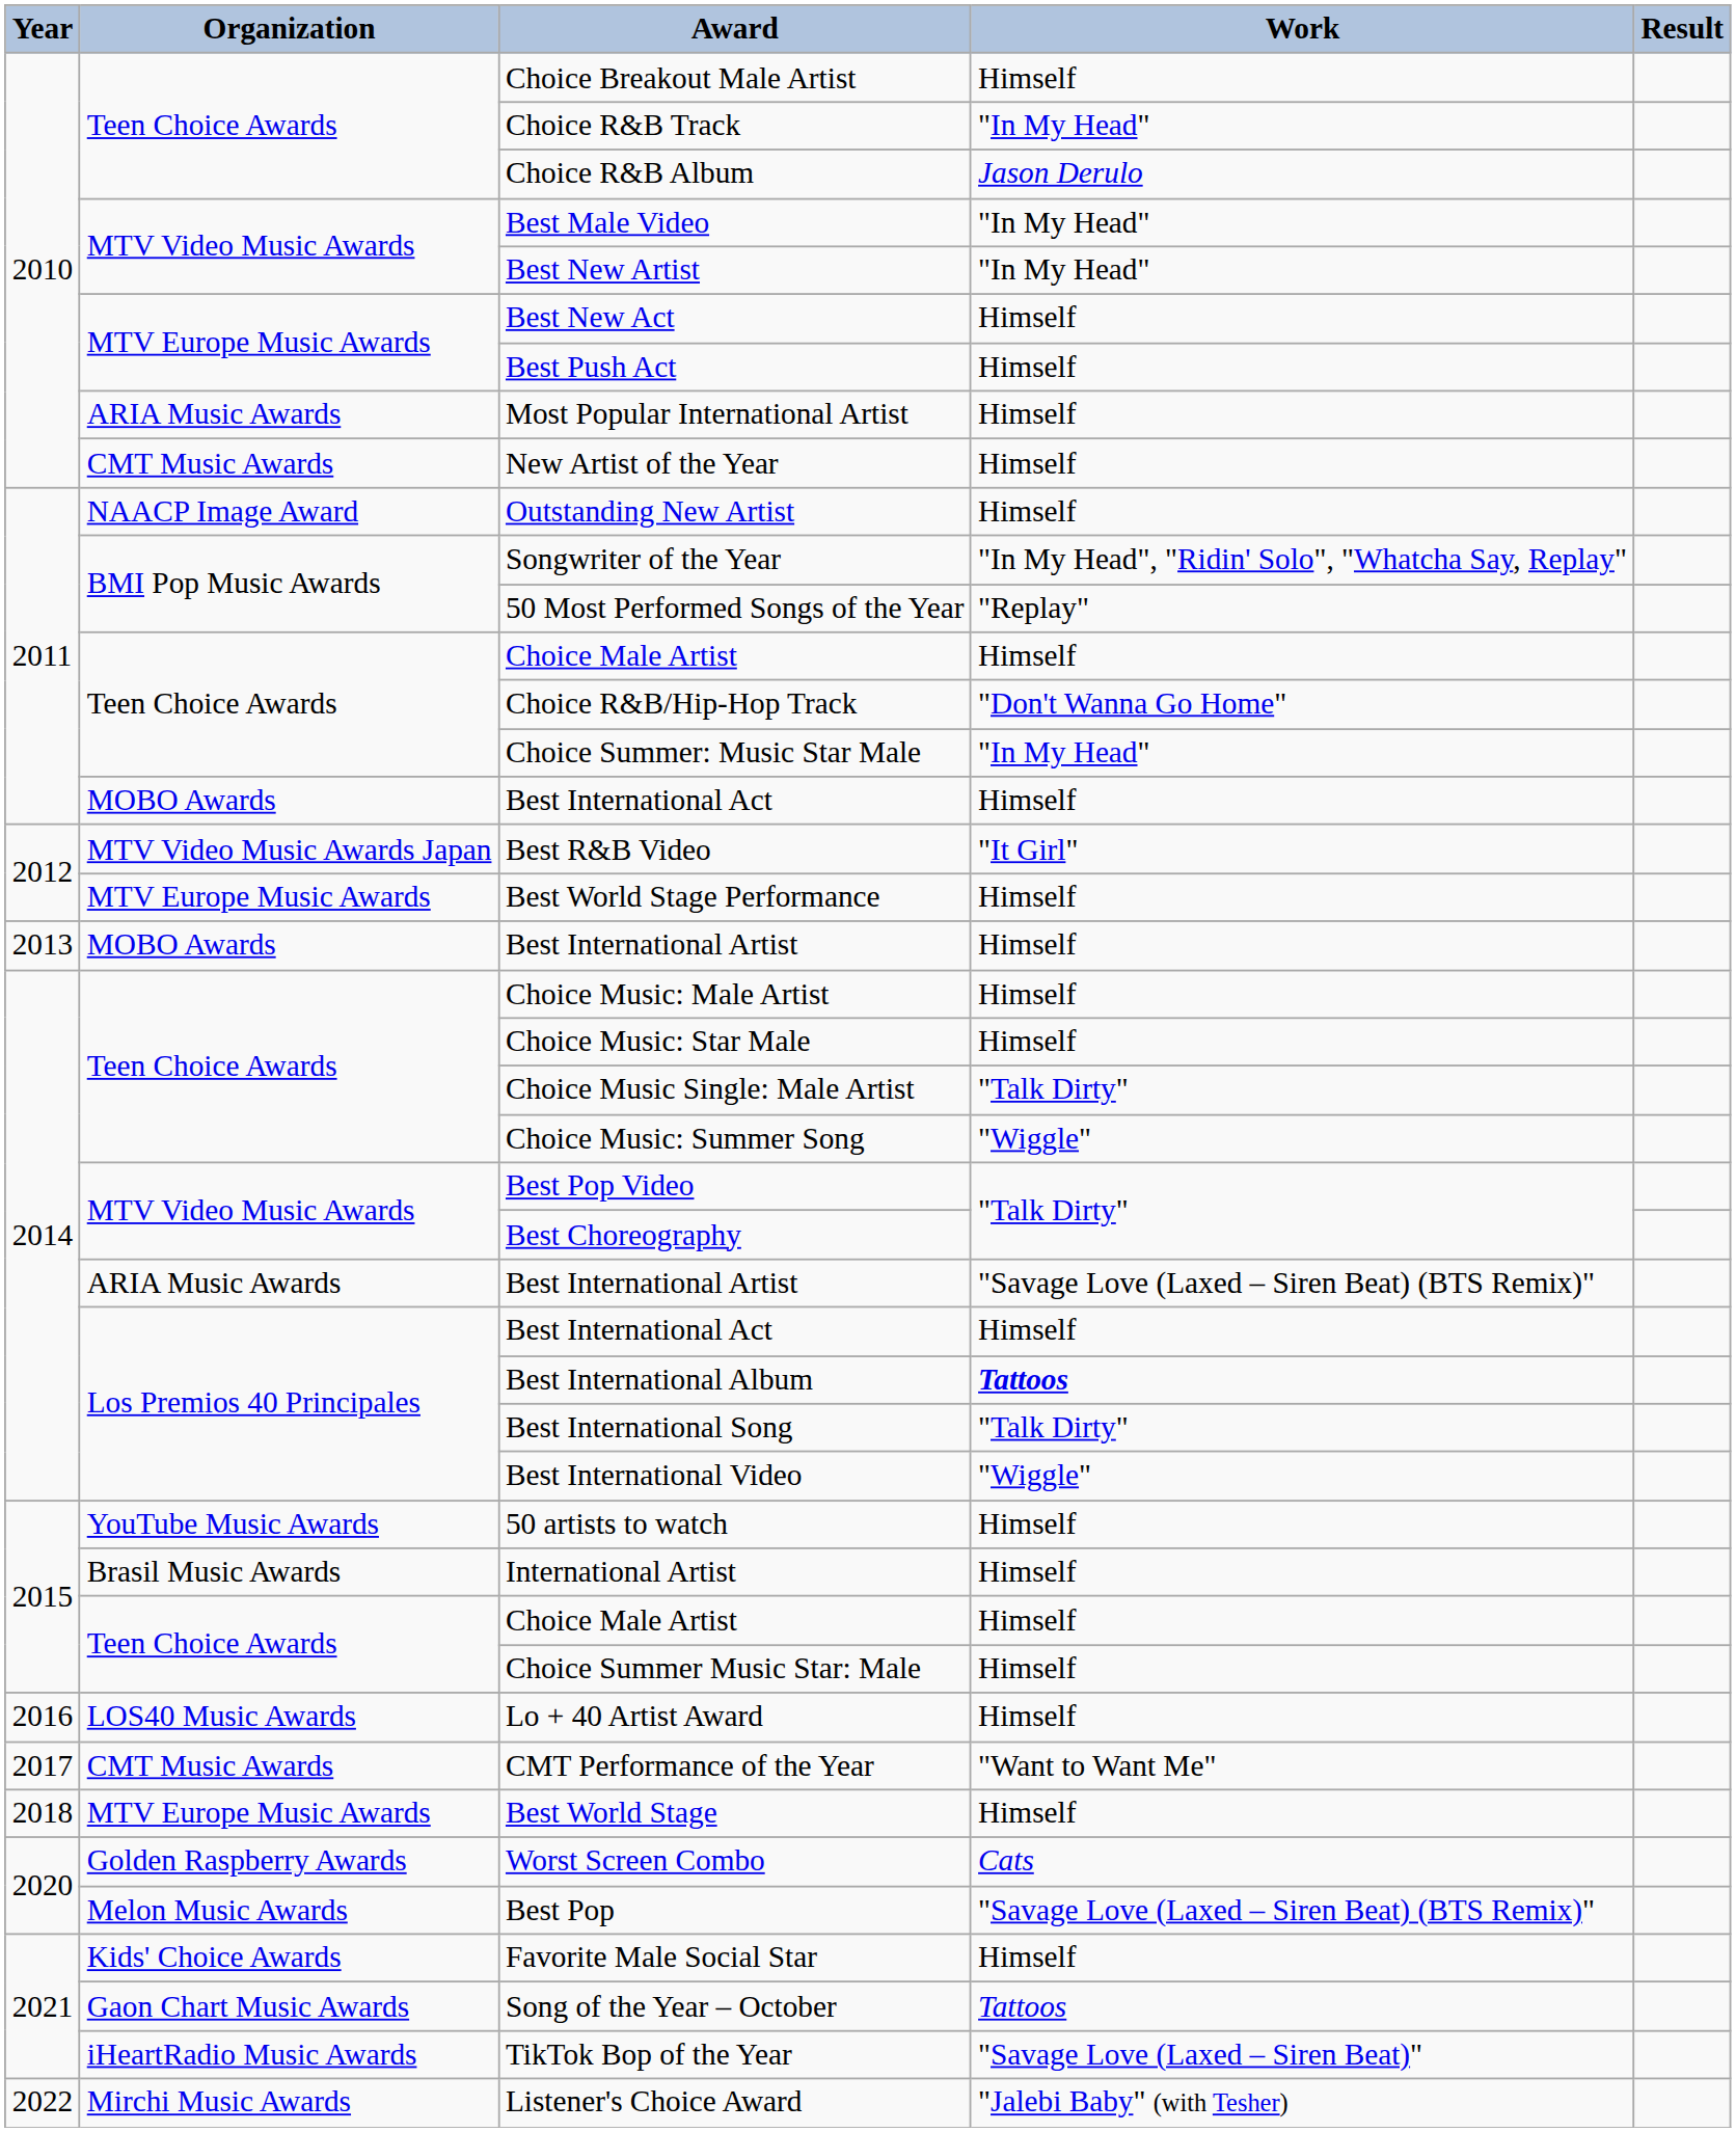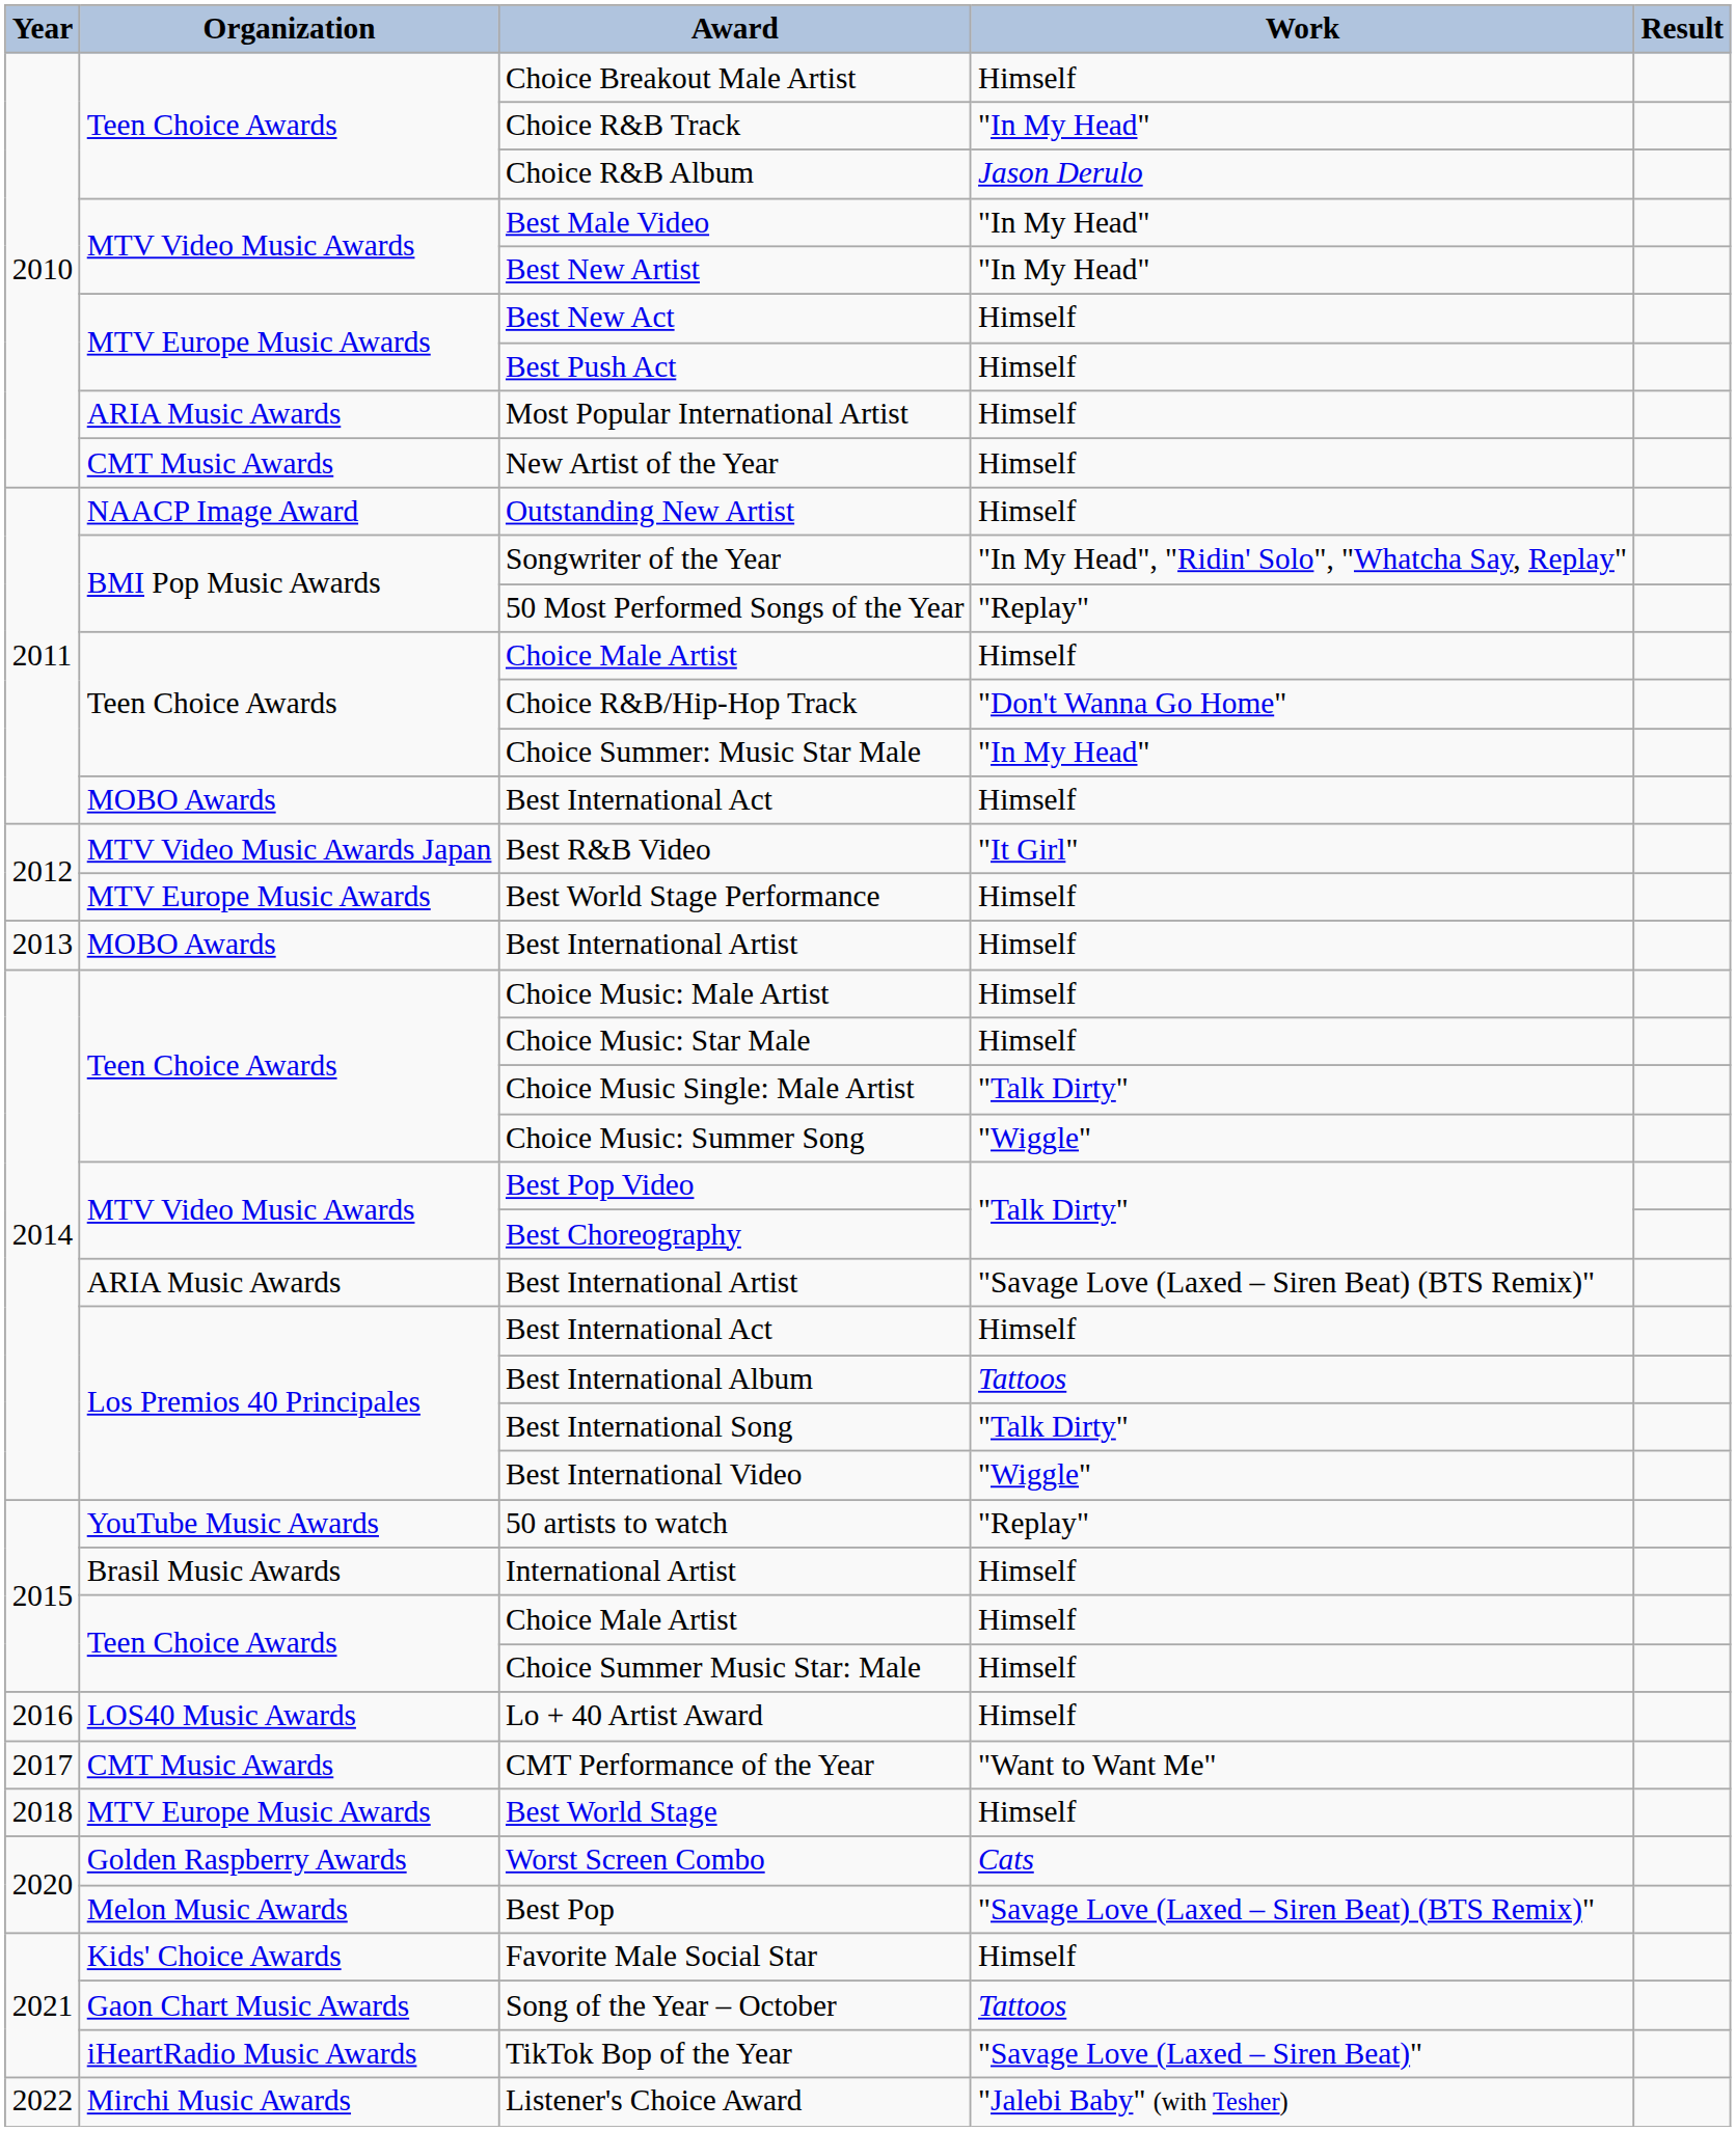 <table class="wikitable sortable">
 <tr>
 <th style="background:#B0C4DE;">Year</th>
 <th style="background:#B0C4DE;">Organization</th>
 <th style="background:#B0C4DE;">Award</th>
 <th style="background:#B0C4DE;">Work</th>
 <th style="background:#B0C4DE;">Result</th>
 </tr>
 <tr>
 <td rowspan="9">2010</td>
 <td rowspan="3"><a href='#'>Teen Choice Awards</a></td>
 <td>Choice Breakout Male Artist</td>
 <td>Himself</td>
 <td></td>
 </tr>
 <tr>
 <td>Choice R&B Track</td>
 <td>"<a href='#'>In My Head</a>"</td>
 <td></td>
 </tr>
 <tr>
 <td>Choice R&B Album</td>
 <td><em><a href='#'>Jason Derulo</a></em></td>
 <td></td>
 </tr>
 <tr>
 <td rowspan="2"><a href='#'>MTV Video Music Awards</a></td>
 <td><a href='#'>Best Male Video</a></td>
 <td>"In My Head"</td>
 <td></td>
 </tr>
 <tr>
 <td><a href='#'>Best New Artist</a></td>
 <td>"In My Head"</td>
 <td></td>
 </tr>
 <tr>
 <td rowspan="2"><a href='#'>MTV Europe Music Awards</a></td>
 <td><a href='#'>Best New Act</a></td>
 <td>Himself</td>
 <td></td>
 </tr>
 <tr>
 <td><a href='#'>Best Push Act</a></td>
 <td>Himself</td>
 <td></td>
 </tr>
 <tr>
 <td><a href='#'>ARIA Music Awards</a></td>
 <td>Most Popular International Artist</td>
 <td>Himself</td>
 <td></td>
 </tr>
 <tr>
 <td><a href='#'>CMT Music Awards</a></td>
 <td>New Artist of the Year</td>
 <td>Himself</td>
 <td></td>
 </tr>
 <tr>
 <td rowspan="7">2011</td>
 <td><a href='#'>NAACP Image Award</a></td>
 <td><a href='#'>Outstanding New Artist</a></td>
 <td>Himself</td>
 <td></td>
 </tr>
 <tr>
 <td rowspan="2"><a href='#'>BMI</a> Pop Music Awards</td>
 <td>Songwriter of the Year</td>
 <td>"In My Head", "<a href='#'>Ridin' Solo</a>", "<a href='#'>Whatcha Say</a>, <a href='#'>Replay</a>"</td>
 <td></td>
 </tr>
 <tr>
 <td>50 Most Performed Songs of the Year</td>
 <td>"Replay"</td>
 <td></td>
 </tr>
 <tr>
 <td rowspan="3">Teen Choice Awards</td>
 <td><a href='#'>Choice Male Artist</a></td>
 <td>Himself</td>
 <td></td>
 </tr>
 <tr>
 <td>Choice R&B/Hip-Hop Track</td>
 <td>"<a href='#'>Don't Wanna Go Home</a>"</td>
 <td></td>
 </tr>
 <tr>
 <td>Choice Summer: Music Star Male</td>
 <td>"<a href='#'>In My Head</a>"</td>
 <td></td>
 </tr>
 <tr>
 <td><a href='#'>MOBO Awards</a></td>
 <td>Best International Act</td>
 <td>Himself</td>
 <td></td>
 </tr>
 <tr>
 <td rowspan="2">2012</td>
 <td><a href='#'>MTV Video Music Awards Japan</a></td>
 <td>Best R&B Video</td>
 <td>"<a href='#'>It Girl</a>"</td>
 <td></td>
 </tr>
 <tr>
 <td><a href='#'>MTV Europe Music Awards</a></td>
 <td>Best World Stage Performance</td>
 <td>Himself</td>
 <td></td>
 </tr>
 <tr>
 <td>2013</td>
 <td><a href='#'>MOBO Awards</a></td>
 <td>Best International Artist</td>
 <td>Himself</td>
 <td></td>
 </tr>
 <tr>
 <td rowspan="11">2014</td>
 <td rowspan="4"><a href='#'>Teen Choice Awards</a></td>
 <td>Choice Music: Male Artist</td>
 <td>Himself</td>
 <td></td>
 </tr>
 <tr>
 <td>Choice Music: Star Male</td>
 <td>Himself</td>
 <td></td>
 </tr>
 <tr>
 <td>Choice Music Single: Male Artist</td>
 <td>"<a href='#'>Talk Dirty</a>"</td>
 <td></td>
 </tr>
 <tr>
 <td>Choice Music: Summer Song</td>
 <td>"<a href='#'>Wiggle</a>"</td>
 <td></td>
 </tr>
 <tr>
 <td rowspan="2"><a href='#'>MTV Video Music Awards</a></td>
 <td><a href='#'>Best Pop Video</a></td>
 <td rowspan="2">"<a href='#'>Talk Dirty</a>"</td>
 <td></td>
 </tr>
 <tr>
 <td><a href='#'>Best Choreography</a></td>
 <td></td>
 </tr>
 <tr>
 <td rowspan="1">ARIA Music Awards</td>
 <td>Best International Artist</td>
 <td>"Savage Love (Laxed – Siren Beat) (BTS Remix)" </td>
 <td></td>
 </tr>
 <tr>
 <td rowspan="4"><a href='#'>Los Premios 40 Principales</a></td>
 <td>Best International Act</td>
 <td>Himself</td>
 <td></td>
 </tr>
 <tr>
 <td>Best International Album</td>
-<td><strong><em><a href='#'>Tattoos</a></em></strong></td>
+<td><em><a href='#'>Tattoos</a></em></td>
 <td></td>
 </tr>
 <tr>
 <td>Best International Song</td>
 <td>"<a href='#'>Talk Dirty</a>"</td>
 <td></td>
 </tr>
 <tr>
 <td>Best International Video</td>
 <td>"<a href='#'>Wiggle</a>"</td>
 <td></td>
 </tr>
 <tr>
 <td rowspan="4">2015</td>
 <td><a href='#'>YouTube Music Awards</a></td>
 <td>50 artists to watch</td>
-<td>Himself</td>
+<td>"Replay"</td>
 <td></td>
 </tr>
 <tr>
 <td>Brasil Music Awards</td>
 <td>International Artist</td>
 <td>Himself</td>
 <td></td>
 </tr>
 <tr>
 <td rowspan="2"><a href='#'>Teen Choice Awards</a></td>
 <td>Choice Male Artist</td>
 <td>Himself</td>
 <td></td>
 </tr>
 <tr>
 <td>Choice Summer Music Star: Male</td>
 <td>Himself</td>
 <td></td>
 </tr>
 <tr>
 <td>2016</td>
 <td><a href='#'>LOS40 Music Awards</a></td>
 <td>Lo + 40 Artist Award</td>
 <td>Himself</td>
 <td></td>
 </tr>
 <tr>
 <td>2017</td>
 <td><a href='#'>CMT Music Awards</a></td>
 <td>CMT Performance of the Year</td>
 <td>"Want to Want Me" </td>
 <td></td>
 </tr>
 <tr>
 <td>2018</td>
 <td><a href='#'>MTV Europe Music Awards</a></td>
 <td><a href='#'>Best World Stage</a></td>
 <td>Himself</td>
 <td></td>
 </tr>
 <tr>
 <td rowspan="2">2020</td>
 <td><a href='#'>Golden Raspberry Awards</a></td>
 <td><a href='#'>Worst Screen Combo</a></td>
 <td><em><a href='#'>Cats</a></em> </td>
 <td></td>
 </tr>
 <tr>
 <td><a href='#'>Melon Music Awards</a></td>
 <td>Best Pop</td>
 <td>"<a href='#'>Savage Love (Laxed – Siren Beat) (BTS Remix)</a>" </td>
 <td></td>
 </tr>
 <tr>
 <td rowspan="3">2021</td>
 <td><a href='#'>Kids' Choice Awards</a></td>
 <td>Favorite Male Social Star</td>
 <td>Himself</td>
 <td></td>
 </tr>
 <tr>
 <td><a href='#'>Gaon Chart Music Awards</a></td>
 <td>Song of the Year – October</td>
 <td><em><a href='#'>Tattoos</a></em></td>
 <td></td>
 </tr>
 <tr>
 <td><a href='#'>iHeartRadio Music Awards</a></td>
 <td>TikTok Bop of the Year</td>
 <td>"<a href='#'>Savage Love (Laxed – Siren Beat)</a>" </td>
 <td></td>
 </tr>
 <tr>
 <td>2022</td>
 <td><a href='#'>Mirchi Music Awards</a></td>
 <td>Listener's Choice Award</td>
 <td>"<a href='#'>Jalebi Baby</a>" <small>(with <a href='#'>Tesher</a>)</small></td>
 <td></td>
 </tr>
 </table>
